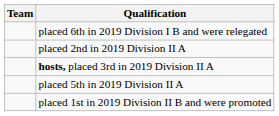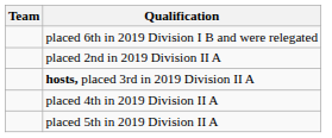 <table class="wikitable">
 <tr>
 <th>Team</th>
 <th>Qualification</th>
 </tr>
 <tr>
 <td></td>
 <td>placed 6th in 2019 Division I B and were relegated</td>
 </tr>
 <tr>
 <td></td>
 <td>placed 2nd in 2019 Division II A</td>
 </tr>
 <tr>
 <td></td>
 <td><strong>hosts,</strong> placed 3rd in 2019 Division II A</td>
 </tr>
 <tr>
 <td></td>
-<td>placed 5th in 2019 Division II A</td>
+<td>placed 4th in 2019 Division II A</td>
 </tr>
 <tr>
 <td></td>
-<td>placed 1st in 2019 Division II B and were promoted</td>
+<td>placed 5th in 2019 Division II A</td>
 </tr>
 </table>
